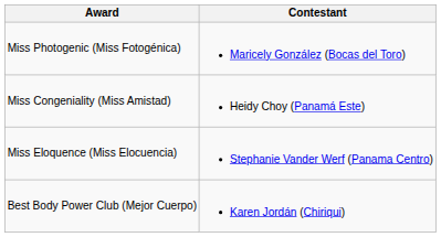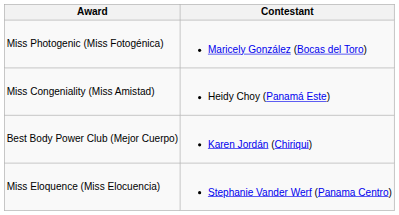 <table class="wikitable" border="1">
 <tr>
 <th>Award</th>
 <th>Contestant</th>
 </tr>
 <tr>
 <td>Miss Photogenic (Miss Fotogénica)</td>
 <td><br><ul><li><a href='#'>Maricely González</a> (<a href='#'>Bocas del Toro</a>)</li></ul></td>
 </tr>
 <tr>
 <td>Miss Congeniality (Miss Amistad)</td>
 <td><br><ul><li>Heidy Choy (<a href='#'>Panamá Este</a>)</li></ul></td>
 </tr>
 <tr>
+<td>Best Body Power Club (Mejor Cuerpo)</td>
+<td><br><ul><li><a href='#'>Karen Jordán</a> (<a href='#'>Chiriqui</a>)</li></ul></td>
+</tr>
+<tr>
 <td>Miss Eloquence (Miss Elocuencia)</td>
 <td><br><ul><li><a href='#'>Stephanie Vander Werf</a> (<a href='#'>Panama Centro</a>)</li></ul></td>
 </tr>
-<tr>
-<td>Best Body Power Club (Mejor Cuerpo)</td>
-<td><br><ul><li><a href='#'>Karen Jordán</a> (<a href='#'>Chiriqui</a>)</li></ul></td>
-</tr>
 </table>
